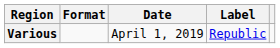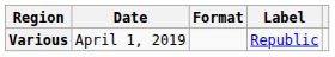 <table class="wikitable plainrowheaders">
 <tr>
 <th scope="col">Region</th>
+<th scope="col">Date</th>
 <th scope="col">Format</th>
-<th scope="col">Date</th>
 <th scope="col">Label</th>
 <th scope="col"></th>
 </tr>
 <tr>
 <th scope="row">Various</th>
+<td>April 1, 2019</td>
 <td></td>
-<td>April 1, 2019</td>
 <td><a href='#'>Republic</a></td>
 <td style="text-align:center;"></td>
 </tr>
 </table>
